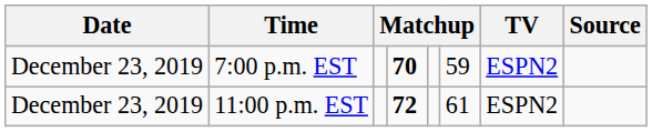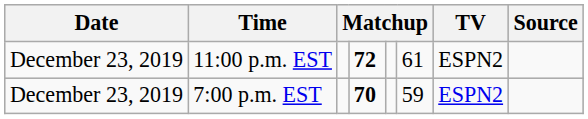 <table class="wikitable" style="font-size:90%">
 <tr>
 <th>Date</th>
 <th>Time</th>
 <th colspan=4>Matchup</th>
 <th>TV</th>
 <th>Source</th>
+</tr>
+<tr>
+<td>December 23, 2019</td>
+<td>11:00 p.m. <a href='#'>EST</a></td>
+<td style=><strong></strong></td>
+<td><strong>72</strong></td>
+<td style=></td>
+<td>61</td>
+<td>ESPN2</td>
+<td></td>
 </tr>
 <tr>
 <td>December 23, 2019</td>
 <td>7:00 p.m. <a href='#'>EST</a></td>
 <td style=><strong></strong></td>
 <td><strong>70</strong></td>
 <td style=></td>
 <td>59</td>
 <td><a href='#'>ESPN2</a></td>
 <td></td>
 </tr>
-<tr>
-<td>December 23, 2019</td>
-<td>11:00 p.m. <a href='#'>EST</a></td>
-<td style=><strong></strong></td>
-<td><strong>72</strong></td>
-<td style=></td>
-<td>61</td>
-<td>ESPN2</td>
-<td></td>
-</tr>
 </table>
